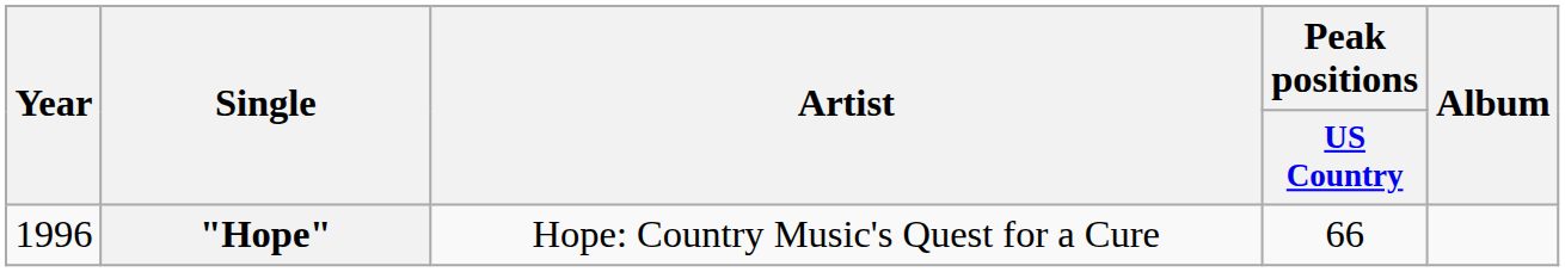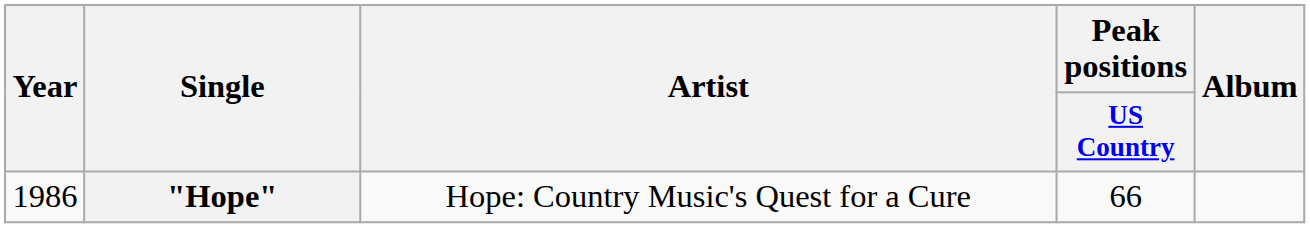 <table class="wikitable plainrowheaders" style="text-align:center;">
 <tr>
 <th rowspan="2">Year</th>
 <th rowspan="2" style="width:8em;">Single</th>
 <th rowspan="2" style="width:21em;">Artist</th>
 <th colspan="1">Peak positions</th>
 <th rowspan="2">Album</th>
 </tr>
 <tr style="font-size:smaller;">
 <th width="60"><a href='#'>US Country</a><br></th>
 </tr>
 <tr>
-<td>1996</td>
+<td>1986</td>
 <th scope="row">"Hope"</th>
 <td>Hope: Country Music's Quest for a Cure</td>
 <td>66</td>
 <td></td>
 </tr>
 </table>
